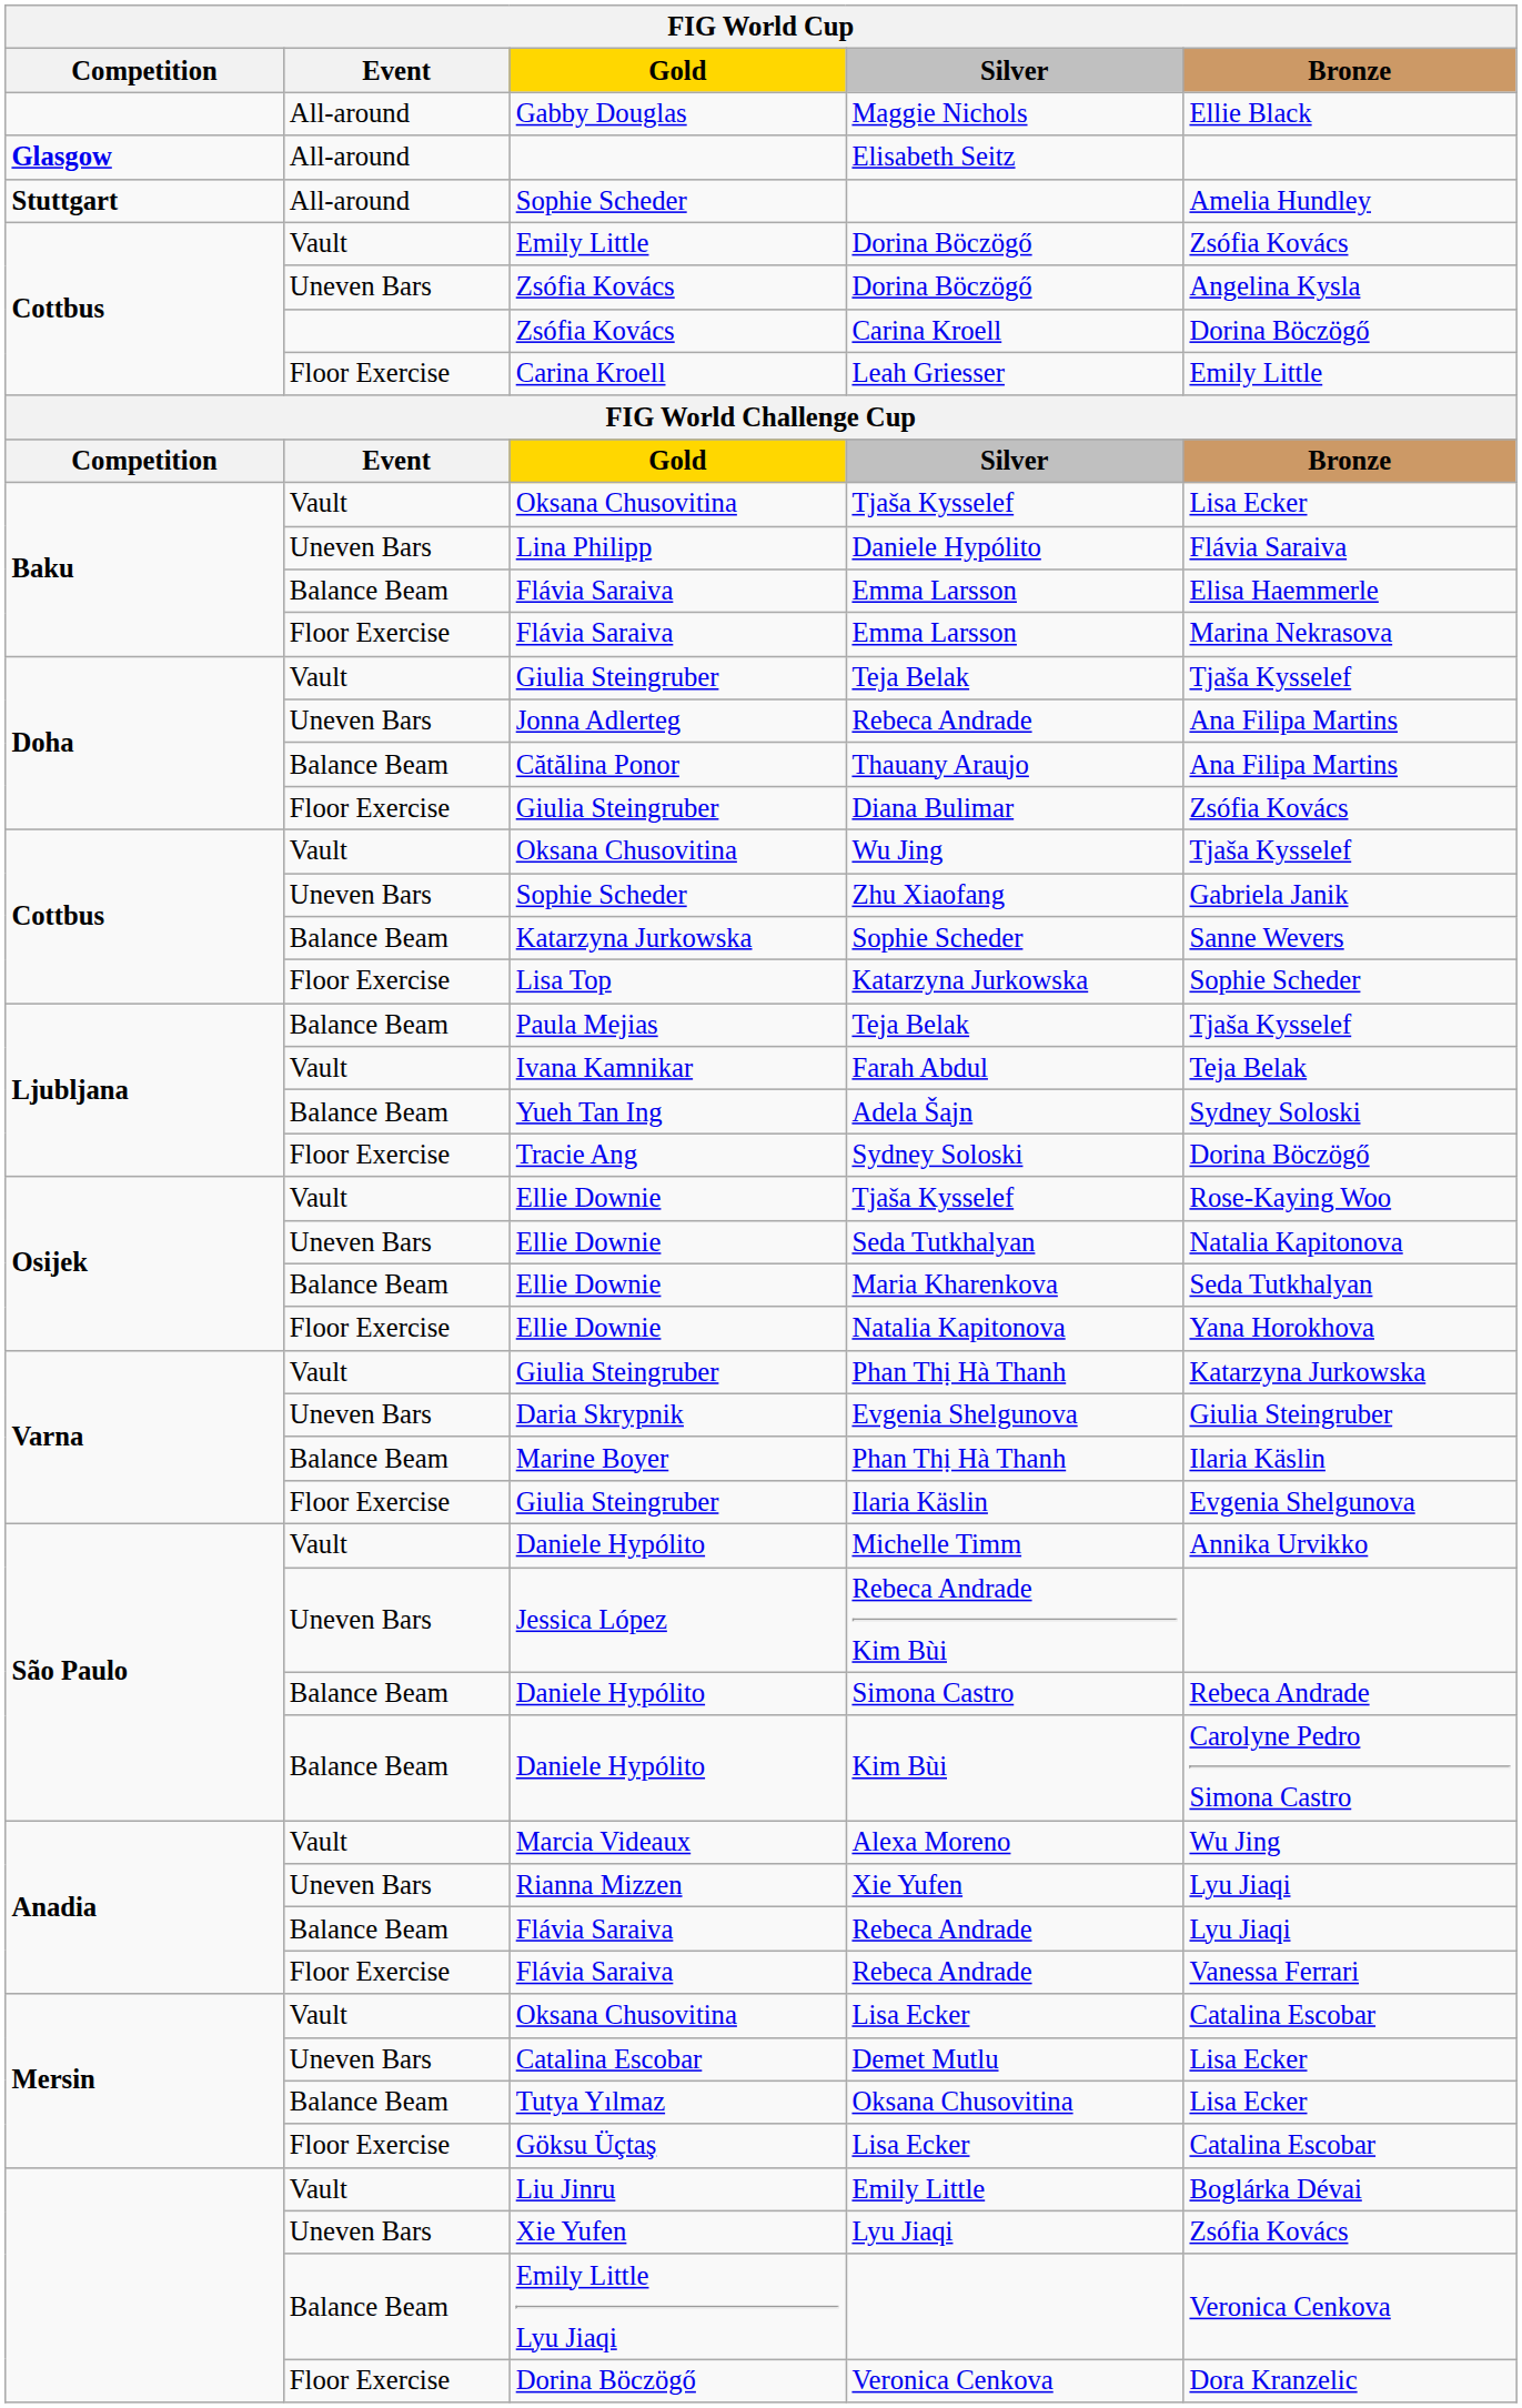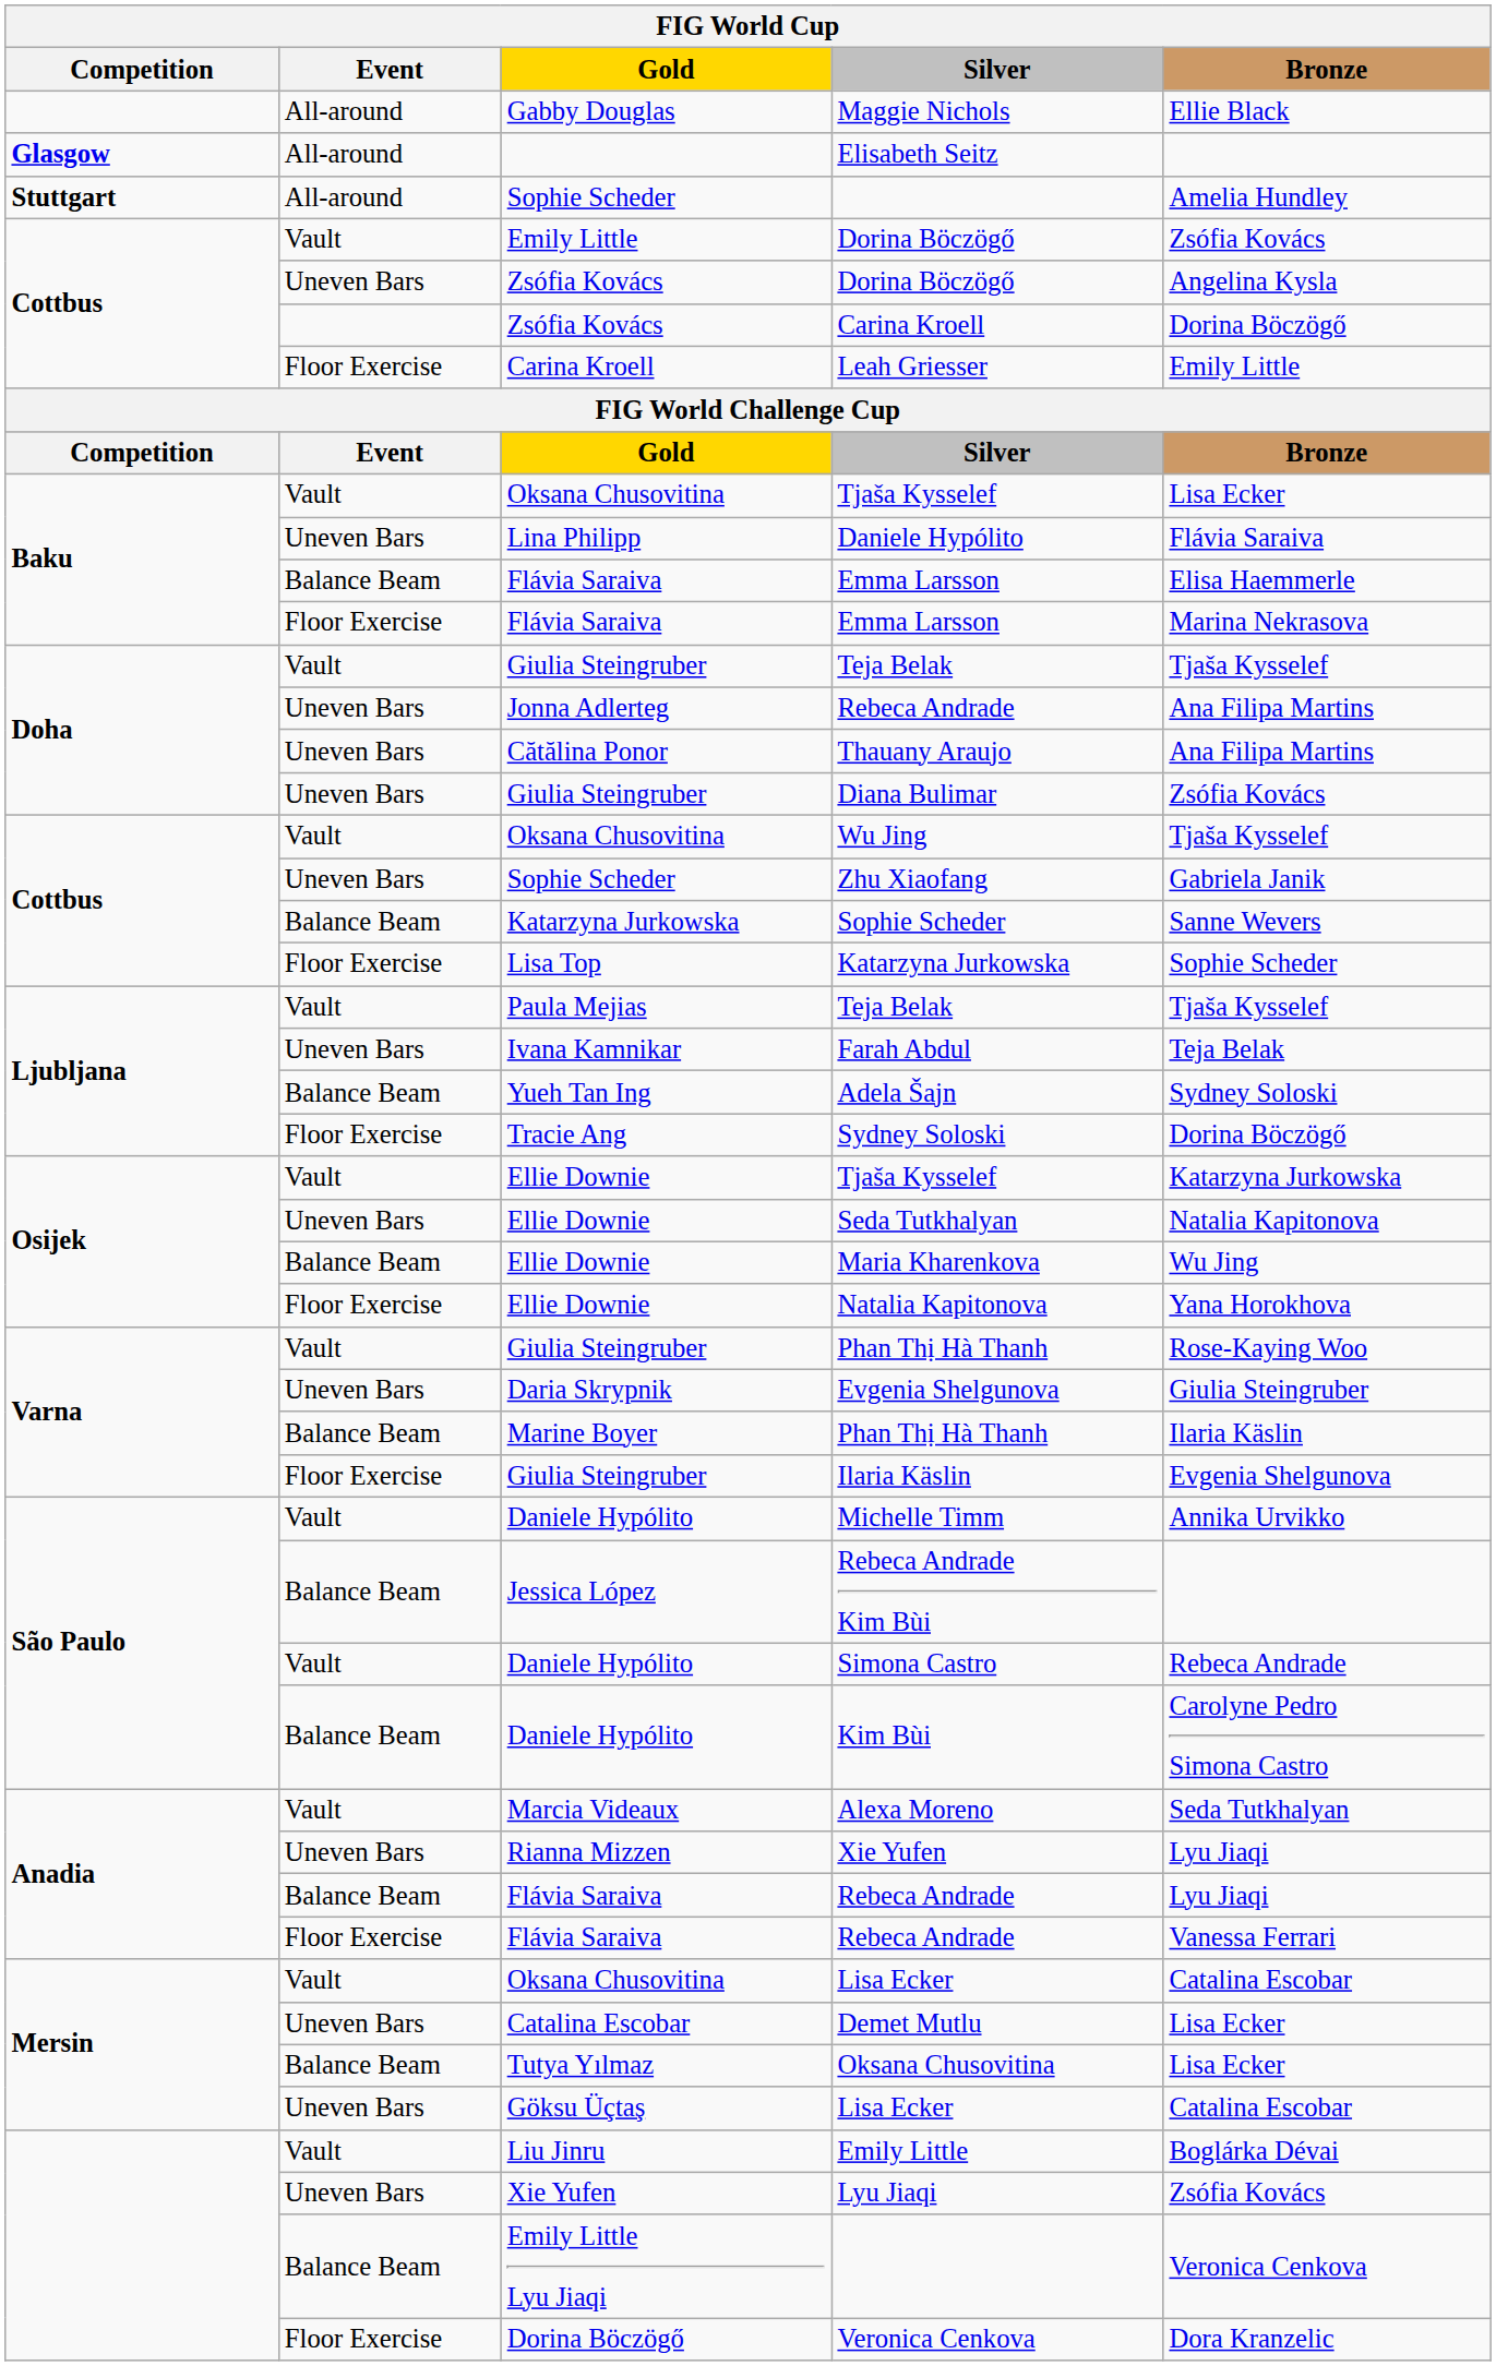 <table class="wikitable" style="width:70%;">
 <tr>
 <th colspan=6>FIG World Cup</th>
 </tr>
 <tr>
 <th style="text-align:center; width:5%;">Competition</th>
 <th style="text-align:center; width:5%;">Event</th>
 <td style="text-align:center; width:5%; background:gold;"><strong>Gold</strong></td>
 <td style="text-align:center; width:5%; background:silver;"><strong>Silver</strong></td>
 <td style="text-align:center; width:5%; background:#c96;"><strong>Bronze</strong></td>
 </tr>
 <tr>
 <td></td>
 <td>All-around</td>
 <td> <a href='#'>Gabby Douglas</a></td>
 <td> <a href='#'>Maggie Nichols</a></td>
 <td> <a href='#'>Ellie Black</a></td>
 </tr>
 <tr>
 <td> <strong><a href='#'>Glasgow</a></strong> </td>
 <td>All-around</td>
 <td></td>
 <td> <a href='#'>Elisabeth Seitz</a></td>
 <td></td>
 </tr>
 <tr>
 <td> <strong>Stuttgart</strong> </td>
 <td>All-around</td>
 <td> <a href='#'>Sophie Scheder</a></td>
 <td></td>
 <td> <a href='#'>Amelia Hundley</a></td>
 </tr>
 <tr>
 <td rowspan=4> <strong>Cottbus</strong> </td>
 <td>Vault</td>
 <td> <a href='#'>Emily Little</a></td>
 <td> <a href='#'>Dorina Böczögő</a></td>
 <td> <a href='#'>Zsófia Kovács</a></td>
 </tr>
 <tr>
 <td>Uneven Bars</td>
 <td> <a href='#'>Zsófia Kovács</a></td>
 <td> <a href='#'>Dorina Böczögő</a></td>
 <td> <a href='#'>Angelina Kysla</a></td>
 </tr>
 <tr>
 <td></td>
 <td> <a href='#'>Zsófia Kovács</a></td>
 <td> <a href='#'>Carina Kroell</a></td>
 <td> <a href='#'>Dorina Böczögő</a></td>
 </tr>
 <tr>
 <td>Floor Exercise</td>
 <td> <a href='#'>Carina Kroell</a></td>
 <td> <a href='#'>Leah Griesser</a></td>
 <td> <a href='#'>Emily Little</a></td>
 </tr>
 <tr>
 <th colspan=5>FIG World Challenge Cup</th>
 </tr>
 <tr>
 <th style="text-align:center; width:5%;">Competition</th>
 <th style="text-align:center; width:5%;">Event</th>
 <td style="text-align:center; width:8%; background:gold;"><strong>Gold</strong></td>
 <td style="text-align:center; width:8%; background:silver;"><strong>Silver</strong></td>
 <td style="text-align:center; width:8%; background:#c96;"><strong>Bronze</strong></td>
 </tr>
 <tr>
 <td rowspan=4> <strong>Baku</strong> </td>
 <td>Vault</td>
 <td> <a href='#'>Oksana Chusovitina</a></td>
 <td> <a href='#'>Tjaša Kysselef</a></td>
 <td> <a href='#'>Lisa Ecker</a></td>
 </tr>
 <tr>
 <td>Uneven Bars</td>
 <td> <a href='#'>Lina Philipp</a></td>
 <td> <a href='#'>Daniele Hypólito</a></td>
 <td> <a href='#'>Flávia Saraiva</a></td>
 </tr>
 <tr>
 <td>Balance Beam</td>
 <td> <a href='#'>Flávia Saraiva</a></td>
 <td> <a href='#'>Emma Larsson</a></td>
 <td> <a href='#'>Elisa Haemmerle</a></td>
 </tr>
 <tr>
 <td>Floor Exercise</td>
 <td> <a href='#'>Flávia Saraiva</a></td>
 <td> <a href='#'>Emma Larsson</a></td>
 <td> <a href='#'>Marina Nekrasova</a></td>
 </tr>
 <tr>
 <td rowspan=4> <strong>Doha</strong> </td>
 <td>Vault</td>
 <td> <a href='#'>Giulia Steingruber</a></td>
 <td> <a href='#'>Teja Belak</a></td>
 <td> <a href='#'>Tjaša Kysselef</a></td>
 </tr>
 <tr>
 <td>Uneven Bars</td>
 <td> <a href='#'>Jonna Adlerteg</a></td>
 <td> <a href='#'>Rebeca Andrade</a></td>
 <td> <a href='#'>Ana Filipa Martins</a></td>
 </tr>
 <tr>
-<td>Balance Beam</td>
+<td>Uneven Bars</td>
 <td> <a href='#'>Cătălina Ponor</a></td>
 <td> <a href='#'>Thauany Araujo</a></td>
 <td> <a href='#'>Ana Filipa Martins</a></td>
 </tr>
 <tr>
-<td>Floor Exercise</td>
+<td>Uneven Bars</td>
 <td> <a href='#'>Giulia Steingruber</a></td>
 <td> <a href='#'>Diana Bulimar</a></td>
 <td> <a href='#'>Zsófia Kovács</a></td>
 </tr>
 <tr>
 <td rowspan=4> <strong>Cottbus</strong> </td>
 <td>Vault</td>
 <td> <a href='#'>Oksana Chusovitina</a></td>
 <td> <a href='#'>Wu Jing</a></td>
 <td> <a href='#'>Tjaša Kysselef</a></td>
 </tr>
 <tr>
 <td>Uneven Bars</td>
 <td> <a href='#'>Sophie Scheder</a></td>
 <td> <a href='#'>Zhu Xiaofang</a></td>
 <td> <a href='#'>Gabriela Janik</a></td>
 </tr>
 <tr>
 <td>Balance Beam</td>
 <td> <a href='#'>Katarzyna Jurkowska</a></td>
 <td> <a href='#'>Sophie Scheder</a></td>
 <td> <a href='#'>Sanne Wevers</a></td>
 </tr>
 <tr>
 <td>Floor Exercise</td>
 <td> <a href='#'>Lisa Top</a></td>
 <td> <a href='#'>Katarzyna Jurkowska</a></td>
 <td> <a href='#'>Sophie Scheder</a></td>
 </tr>
 <tr>
 <td rowspan=4> <strong>Ljubljana</strong> </td>
-<td>Balance Beam</td>
+<td>Vault</td>
 <td> <a href='#'>Paula Mejias</a></td>
 <td> <a href='#'>Teja Belak</a></td>
 <td> <a href='#'>Tjaša Kysselef</a></td>
 </tr>
 <tr>
-<td>Vault</td>
+<td>Uneven Bars</td>
 <td> <a href='#'>Ivana Kamnikar</a></td>
 <td> <a href='#'>Farah Abdul</a></td>
 <td> <a href='#'>Teja Belak</a></td>
 </tr>
 <tr>
 <td>Balance Beam</td>
 <td> <a href='#'>Yueh Tan Ing</a></td>
 <td> <a href='#'>Adela Šajn</a></td>
 <td> <a href='#'>Sydney Soloski</a></td>
 </tr>
 <tr>
 <td>Floor Exercise</td>
 <td> <a href='#'>Tracie Ang</a></td>
 <td> <a href='#'>Sydney Soloski</a></td>
 <td> <a href='#'>Dorina Böczögő</a></td>
 </tr>
 <tr>
 <td rowspan=4> <strong>Osijek</strong> </td>
 <td>Vault</td>
 <td> <a href='#'>Ellie Downie</a></td>
 <td> <a href='#'>Tjaša Kysselef</a></td>
-<td> <a href='#'>Rose-Kaying Woo</a></td>
+<td> <a href='#'>Katarzyna Jurkowska</a></td>
 </tr>
 <tr>
 <td>Uneven Bars</td>
 <td> <a href='#'>Ellie Downie</a></td>
 <td> <a href='#'>Seda Tutkhalyan</a></td>
 <td> <a href='#'>Natalia Kapitonova</a></td>
 </tr>
 <tr>
 <td>Balance Beam</td>
 <td> <a href='#'>Ellie Downie</a></td>
 <td> <a href='#'>Maria Kharenkova</a></td>
-<td> <a href='#'>Seda Tutkhalyan</a></td>
+<td> <a href='#'>Wu Jing</a></td>
 </tr>
 <tr>
 <td>Floor Exercise</td>
 <td> <a href='#'>Ellie Downie</a></td>
 <td> <a href='#'>Natalia Kapitonova</a></td>
 <td> <a href='#'>Yana Horokhova</a></td>
 </tr>
 <tr>
 <td rowspan=4> <strong>Varna</strong> </td>
 <td>Vault</td>
 <td> <a href='#'>Giulia Steingruber</a></td>
 <td> <a href='#'>Phan Thị Hà Thanh</a></td>
-<td> <a href='#'>Katarzyna Jurkowska</a></td>
+<td> <a href='#'>Rose-Kaying Woo</a></td>
 </tr>
 <tr>
 <td>Uneven Bars</td>
 <td> <a href='#'>Daria Skrypnik</a></td>
 <td> <a href='#'>Evgenia Shelgunova</a></td>
 <td> <a href='#'>Giulia Steingruber</a></td>
 </tr>
 <tr>
 <td>Balance Beam</td>
 <td> <a href='#'>Marine Boyer</a></td>
 <td> <a href='#'>Phan Thị Hà Thanh</a></td>
 <td> <a href='#'>Ilaria Käslin</a></td>
 </tr>
 <tr>
 <td>Floor Exercise</td>
 <td> <a href='#'>Giulia Steingruber</a></td>
 <td> <a href='#'>Ilaria Käslin</a></td>
 <td> <a href='#'>Evgenia Shelgunova</a></td>
 </tr>
 <tr>
 <td rowspan=4> <strong>São Paulo</strong> </td>
 <td>Vault</td>
 <td> <a href='#'>Daniele Hypólito</a></td>
 <td> <a href='#'>Michelle Timm</a></td>
 <td> <a href='#'>Annika Urvikko</a></td>
 </tr>
 <tr>
-<td>Uneven Bars</td>
+<td>Balance Beam</td>
 <td> <a href='#'>Jessica López</a></td>
 <td> <a href='#'>Rebeca Andrade</a> <hr>  <a href='#'>Kim Bùi</a></td>
 <td></td>
 </tr>
 <tr>
-<td>Balance Beam</td>
+<td>Vault</td>
 <td> <a href='#'>Daniele Hypólito</a></td>
 <td> <a href='#'>Simona Castro</a></td>
 <td> <a href='#'>Rebeca Andrade</a></td>
 </tr>
 <tr>
 <td>Balance Beam</td>
 <td> <a href='#'>Daniele Hypólito</a></td>
 <td> <a href='#'>Kim Bùi</a></td>
 <td> <a href='#'>Carolyne Pedro</a><hr> <a href='#'>Simona Castro</a></td>
 </tr>
 <tr>
 <td rowspan=4> <strong>Anadia</strong> </td>
 <td>Vault</td>
 <td> <a href='#'>Marcia Videaux</a></td>
 <td> <a href='#'>Alexa Moreno</a></td>
-<td> <a href='#'>Wu Jing</a></td>
+<td> <a href='#'>Seda Tutkhalyan</a></td>
 </tr>
 <tr>
 <td>Uneven Bars</td>
 <td> <a href='#'>Rianna Mizzen</a></td>
 <td> <a href='#'>Xie Yufen</a></td>
 <td> <a href='#'>Lyu Jiaqi</a></td>
 </tr>
 <tr>
 <td>Balance Beam</td>
 <td> <a href='#'>Flávia Saraiva</a></td>
 <td> <a href='#'>Rebeca Andrade</a></td>
 <td> <a href='#'>Lyu Jiaqi</a></td>
 </tr>
 <tr>
 <td>Floor Exercise</td>
 <td> <a href='#'>Flávia Saraiva</a></td>
 <td> <a href='#'>Rebeca Andrade</a></td>
 <td> <a href='#'>Vanessa Ferrari</a></td>
 </tr>
 <tr>
 <td rowspan=4> <strong>Mersin</strong> </td>
 <td>Vault</td>
 <td> <a href='#'>Oksana Chusovitina</a></td>
 <td> <a href='#'>Lisa Ecker</a></td>
 <td> <a href='#'>Catalina Escobar</a></td>
 </tr>
 <tr>
 <td>Uneven Bars</td>
 <td> <a href='#'>Catalina Escobar</a></td>
 <td> <a href='#'>Demet Mutlu</a></td>
 <td> <a href='#'>Lisa Ecker</a></td>
 </tr>
 <tr>
 <td>Balance Beam</td>
 <td> <a href='#'>Tutya Yılmaz</a></td>
 <td> <a href='#'>Oksana Chusovitina</a></td>
 <td> <a href='#'>Lisa Ecker</a></td>
 </tr>
 <tr>
-<td>Floor Exercise</td>
+<td>Uneven Bars</td>
 <td> <a href='#'>Göksu Üçtaş</a></td>
 <td> <a href='#'>Lisa Ecker</a></td>
 <td> <a href='#'>Catalina Escobar</a></td>
 </tr>
 <tr>
 <td rowspan=4></td>
 <td>Vault</td>
 <td> <a href='#'>Liu Jinru</a></td>
 <td> <a href='#'>Emily Little</a></td>
 <td> <a href='#'>Boglárka Dévai</a></td>
 </tr>
 <tr>
 <td>Uneven Bars</td>
 <td> <a href='#'>Xie Yufen</a></td>
 <td> <a href='#'>Lyu Jiaqi</a></td>
 <td> <a href='#'>Zsófia Kovács</a></td>
 </tr>
 <tr>
 <td>Balance Beam</td>
 <td> <a href='#'>Emily Little</a> <hr>  <a href='#'>Lyu Jiaqi</a></td>
 <td></td>
 <td> <a href='#'>Veronica Cenkova</a></td>
 </tr>
 <tr>
 <td>Floor Exercise</td>
 <td> <a href='#'>Dorina Böczögő</a></td>
 <td> <a href='#'>Veronica Cenkova</a></td>
 <td> <a href='#'>Dora Kranzelic</a></td>
 </tr>
 </table>
